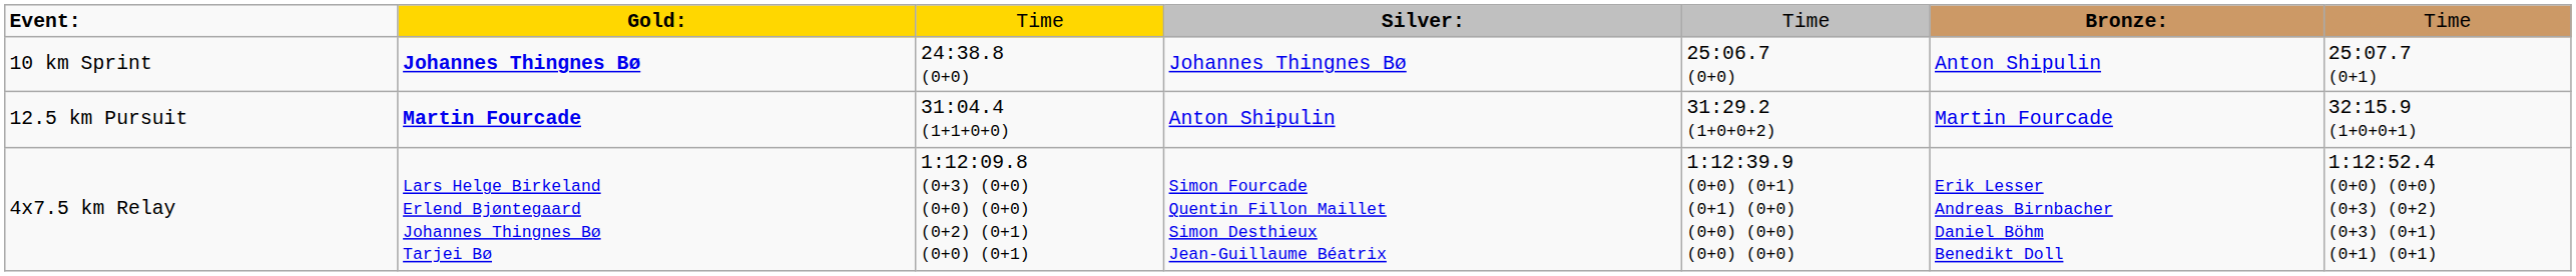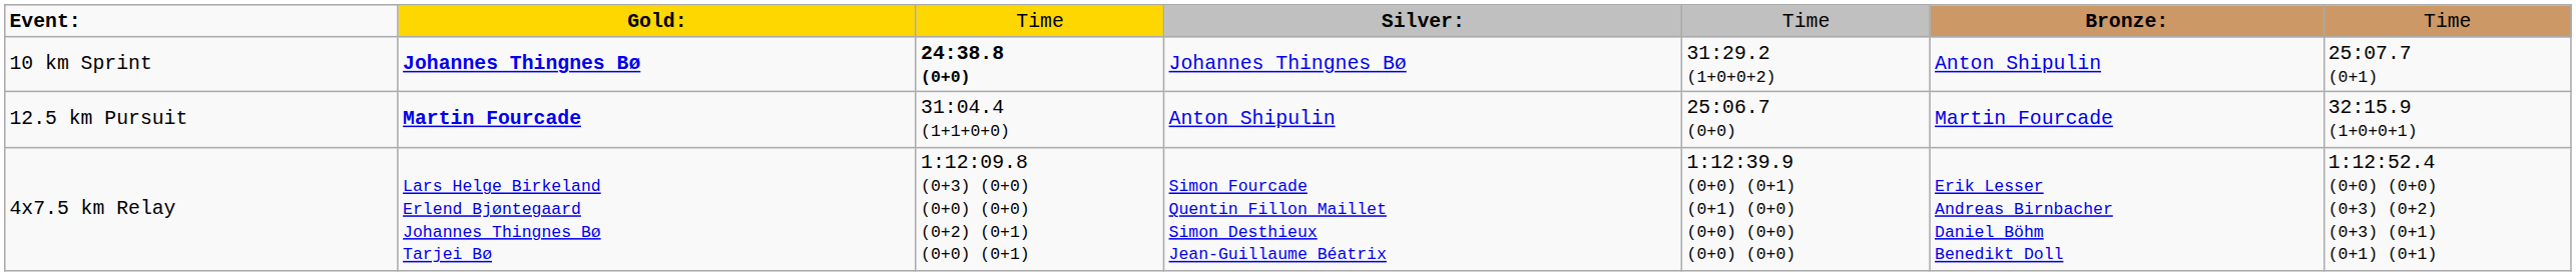 <table class="wikitable" width=85%>
 <tr>
 <td><strong>Event:</strong></td>
 <td style="text-align:center;background-color:gold;"><strong>Gold:</strong></td>
 <td style="text-align:center;background-color:gold;">Time</td>
 <td style="text-align:center;background-color:silver;"><strong>Silver:</strong></td>
 <td style="text-align:center;background-color:silver;">Time</td>
 <td style="text-align:center;background-color:#CC9966;"><strong>Bronze:</strong></td>
 <td style="text-align:center;background-color:#CC9966;">Time</td>
 </tr>
 <tr>
 <td>10 km Sprint<br></td>
 <td><strong><a href='#'>Johannes Thingnes Bø</a></strong><br><small></small></td>
-<td>24:38.8<br><small>(0+0)</small></td>
+<td><strong>24:38.8<br><small>(0+0)</small></strong></td>
 <td><a href='#'>Johannes Thingnes Bø</a><br><small></small></td>
-<td>25:06.7<br><small>(0+0)</small></td>
+<td>31:29.2<br><small>(1+0+0+2)</small></td>
 <td><a href='#'>Anton Shipulin</a><br><small></small></td>
 <td>25:07.7<br><small>(0+1)</small></td>
 </tr>
 <tr>
 <td>12.5 km Pursuit<br></td>
 <td><strong><a href='#'>Martin Fourcade</a></strong><br><small></small></td>
 <td>31:04.4<br><small>(1+1+0+0)</small></td>
 <td><a href='#'>Anton Shipulin</a><br><small></small></td>
-<td>31:29.2<br><small>(1+0+0+2)</small></td>
+<td>25:06.7<br><small>(0+0)</small></td>
 <td><a href='#'>Martin Fourcade</a><br><small></small></td>
 <td>32:15.9<br><small>(1+0+0+1)</small></td>
 </tr>
 <tr>
 <td>4x7.5 km Relay<br></td>
 <td><strong></strong><br><small><a href='#'>Lars Helge Birkeland</a><br><a href='#'>Erlend Bjøntegaard</a><br><a href='#'>Johannes Thingnes Bø</a><br><a href='#'>Tarjei Bø</a></small></td>
 <td>1:12:09.8<br><small>(0+3) (0+0)<br>(0+0) (0+0)<br>(0+2) (0+1)<br>(0+0) (0+1)</small></td>
 <td><br><small><a href='#'>Simon Fourcade</a><br><a href='#'>Quentin Fillon Maillet</a><br><a href='#'>Simon Desthieux</a><br><a href='#'>Jean-Guillaume Béatrix</a></small></td>
 <td>1:12:39.9<br><small>(0+0) (0+1)<br>(0+1) (0+0)<br>(0+0) (0+0)<br>(0+0) (0+0)</small></td>
 <td><br><small><a href='#'>Erik Lesser</a><br><a href='#'>Andreas Birnbacher</a><br><a href='#'>Daniel Böhm</a><br><a href='#'>Benedikt Doll</a></small></td>
 <td>1:12:52.4<br><small>(0+0) (0+0)<br>(0+3) (0+2)<br>(0+3) (0+1)<br>(0+1) (0+1)</small></td>
 </tr>
 </table>
